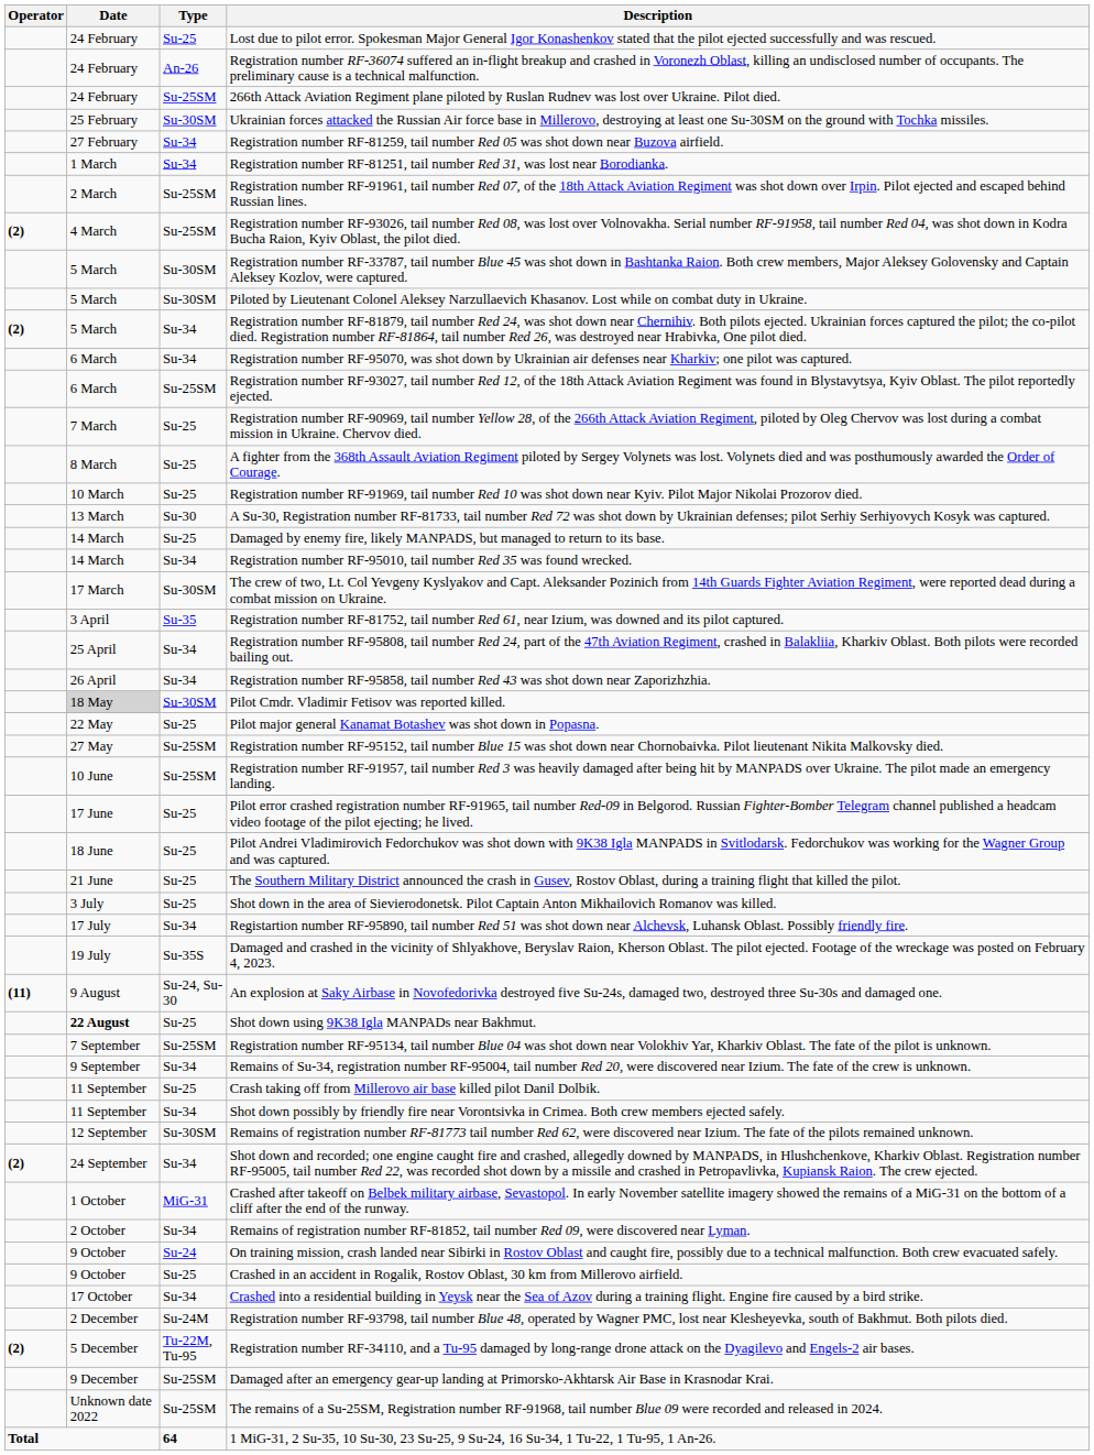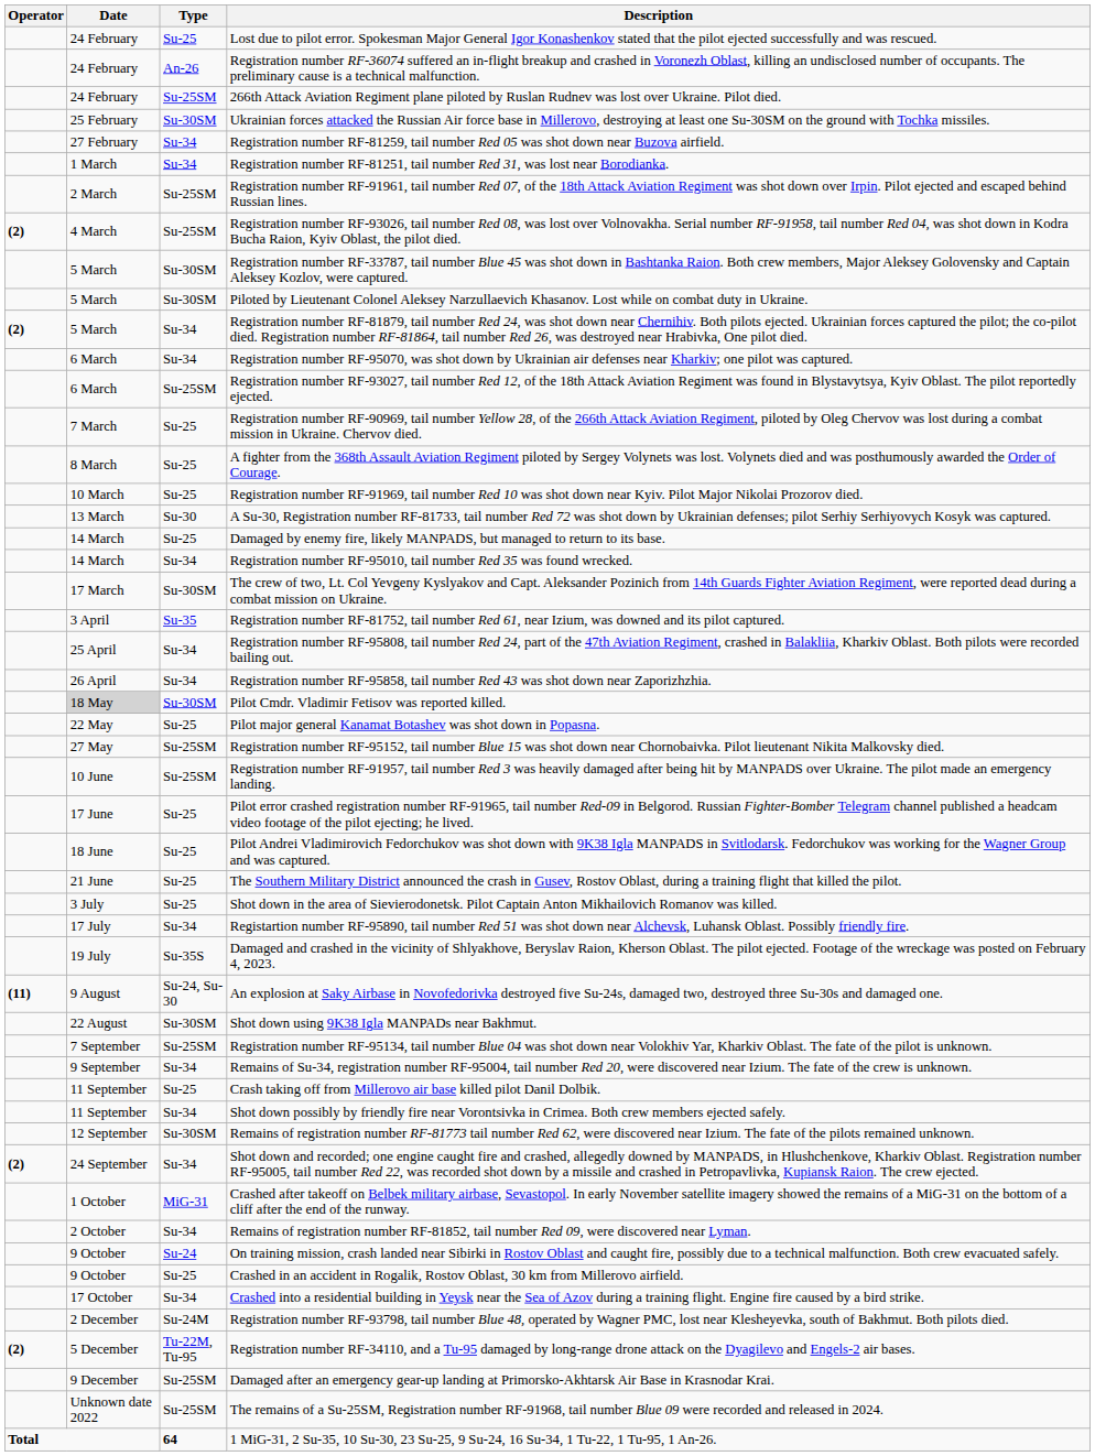 <table class="wikitable">
 <tr>
 <th>Operator</th>
 <th>Date</th>
 <th>Type</th>
 <th>Description</th>
 </tr>
 <tr>
 <td></td>
 <td>24 February</td>
 <td><a href='#'>Su-25</a></td>
 <td>Lost due to pilot error. Spokesman Major General <a href='#'>Igor Konashenkov</a> stated that the pilot ejected successfully and was rescued.</td>
 </tr>
 <tr>
 <td></td>
 <td>24 February</td>
 <td><a href='#'>An-26</a></td>
 <td>Registration number <em>RF-36074</em> suffered an in-flight breakup and crashed in <a href='#'>Voronezh Oblast</a>, killing an undisclosed number of occupants. The preliminary cause is a technical malfunction.</td>
 </tr>
 <tr>
 <td></td>
 <td>24 February</td>
 <td><a href='#'>Su-25SM</a></td>
 <td>266th Attack Aviation Regiment plane piloted by Ruslan Rudnev was lost over Ukraine. Pilot died.</td>
 </tr>
 <tr>
 <td></td>
 <td>25 February</td>
 <td><a href='#'>Su-30SM</a></td>
 <td>Ukrainian forces <a href='#'>attacked</a> the Russian Air force base in <a href='#'>Millerovo</a>, destroying at least one Su-30SM on the ground with <a href='#'>Tochka</a> missiles.</td>
 </tr>
 <tr>
 <td></td>
 <td>27 February</td>
 <td><a href='#'>Su-34</a></td>
 <td>Registration number RF-81259, tail number <em>Red 05</em> was shot down near <a href='#'>Buzova</a> airfield.</td>
 </tr>
 <tr>
 <td></td>
 <td>1 March</td>
 <td><a href='#'>Su-34</a></td>
 <td>Registration number RF-81251, tail number <em>Red 31</em>, was lost near <a href='#'>Borodianka</a>.</td>
 </tr>
 <tr>
 <td></td>
 <td>2 March</td>
 <td>Su-25SM</td>
 <td>Registration number RF-91961, tail number <em>Red 07</em>, of the <a href='#'>18th Attack Aviation Regiment</a> was shot down over <a href='#'>Irpin</a>. Pilot ejected and escaped behind Russian lines.</td>
 </tr>
 <tr>
 <td> <strong>(2)</strong></td>
 <td>4 March</td>
 <td>Su-25SM</td>
 <td>Registration number RF-93026, tail number <em>Red 08</em>, was lost over Volnovakha. Serial number <em>RF-91958</em>, tail number <em>Red 04,</em> was shot down in Kodra Bucha Raion, Kyiv Oblast, the pilot died.</td>
 </tr>
 <tr>
 <td></td>
 <td>5 March</td>
 <td>Su-30SM</td>
 <td>Registration number RF-33787, tail number <em>Blue 45</em> was shot down in <a href='#'>Bashtanka Raion</a>. Both crew members, Major Aleksey Golovensky and Captain Aleksey Kozlov, were captured.</td>
 </tr>
 <tr>
 <td></td>
 <td>5 March</td>
 <td>Su-30SM</td>
 <td>Piloted by Lieutenant Colonel Aleksey Narzullaevich Khasanov. Lost while on combat duty in Ukraine.</td>
 </tr>
 <tr>
 <td> <strong>(2)</strong></td>
 <td>5 March</td>
 <td>Su-34</td>
 <td>Registration number RF-81879, tail number <em>Red 24</em>, was shot down near <a href='#'>Chernihiv</a>. Both pilots ejected. Ukrainian forces captured the pilot; the co-pilot died. Registration number <em>RF-81864</em>, tail number <em>Red 26</em>, was destroyed near Hrabivka, One pilot died.</td>
 </tr>
 <tr>
 <td></td>
 <td>6 March</td>
 <td>Su-34</td>
 <td>Registration number RF-95070, was shot down by Ukrainian air defenses near <a href='#'>Kharkiv</a>; one pilot was captured.</td>
 </tr>
 <tr>
 <td></td>
 <td>6 March</td>
 <td>Su-25SM</td>
 <td>Registration number RF-93027, tail number <em>Red 12</em>, of the 18th Attack Aviation Regiment was found in Blystavytsya, Kyiv Oblast. The pilot reportedly ejected.</td>
 </tr>
 <tr>
 <td></td>
 <td>7 March</td>
 <td>Su-25</td>
 <td>Registration number RF-90969, tail number <em>Yellow 28</em>, of the <a href='#'>266th Attack Aviation Regiment</a>, piloted by Oleg Chervov was lost during a combat mission in Ukraine. Chervov died.</td>
 </tr>
 <tr>
 <td></td>
 <td>8 March</td>
 <td>Su-25</td>
 <td>A fighter from the <a href='#'>368th Assault Aviation Regiment</a> piloted by Sergey Volynets was lost. Volynets died and was posthumously awarded the <a href='#'>Order of Courage</a>.</td>
 </tr>
 <tr>
 <td></td>
 <td>10 March</td>
 <td>Su-25</td>
 <td>Registration number RF-91969, tail number <em>Red 10</em> was shot down near Kyiv. Pilot Major Nikolai Prozorov died.</td>
 </tr>
 <tr>
 <td></td>
 <td>13 March</td>
 <td>Su-30</td>
 <td>A Su-30, Registration number RF-81733, tail number <em>Red 72</em> was shot down by Ukrainian defenses; pilot Serhiy Serhiyovych Kosyk was captured.</td>
 </tr>
 <tr>
 <td></td>
 <td>14 March</td>
 <td>Su-25</td>
 <td>Damaged by enemy fire, likely MANPADS, but managed to return to its base.</td>
 </tr>
 <tr>
 <td></td>
 <td>14 March</td>
 <td>Su-34</td>
 <td>Registration number RF-95010, tail number <em>Red 35</em> was found wrecked.</td>
 </tr>
 <tr>
 <td></td>
 <td>17 March</td>
 <td>Su-30SM</td>
 <td>The crew of two, Lt. Col Yevgeny Kyslyakov and Capt. Aleksander Pozinich from <a href='#'>14th Guards Fighter Aviation Regiment</a>, were reported dead during a combat mission on Ukraine.</td>
 </tr>
 <tr>
 <td></td>
 <td>3 April</td>
 <td><a href='#'>Su-35</a></td>
 <td>Registration number RF-81752, tail number <em>Red 61</em>, near Izium, was downed and its pilot captured.</td>
 </tr>
 <tr>
 <td></td>
 <td>25 April</td>
 <td>Su-34</td>
 <td>Registration number RF-95808, tail number <em>Red 24</em>, part of the <a href='#'>47th Aviation Regiment</a>, crashed in <a href='#'>Balakliia</a>, Kharkiv Oblast. Both pilots were recorded bailing out.</td>
 </tr>
 <tr>
 <td></td>
 <td>26 April</td>
 <td>Su-34</td>
 <td>Registration number RF-95858, tail number <em>Red 43</em> was shot down near Zaporizhzhia.</td>
 </tr>
 <tr>
 <td></td>
 <td style="background: lightgrey;">18 May</td>
 <td><a href='#'>Su-30SM</a></td>
 <td>Pilot Cmdr. Vladimir Fetisov was reported killed.</td>
 </tr>
 <tr>
 <td></td>
 <td>22 May</td>
 <td>Su-25</td>
 <td>Pilot major general <a href='#'>Kanamat Botashev</a> was shot down in <a href='#'>Popasna</a>.</td>
 </tr>
 <tr>
 <td></td>
 <td>27 May</td>
 <td>Su-25SM</td>
 <td>Registration number RF-95152, tail number <em>Blue 15</em> was shot down near Chornobaivka. Pilot lieutenant Nikita Malkovsky died.</td>
 </tr>
 <tr>
 <td></td>
 <td>10 June</td>
 <td>Su-25SM</td>
 <td>Registration number RF-91957, tail number <em>Red 3</em> was heavily damaged after being hit by MANPADS over Ukraine. The pilot made an emergency landing.</td>
 </tr>
 <tr>
 <td></td>
 <td>17 June</td>
 <td>Su-25</td>
 <td>Pilot error crashed registration number RF-91965, tail number <em>Red-09</em> in Belgorod. Russian <em>Fighter-Bomber</em> <a href='#'>Telegram</a> channel published a headcam video footage of the pilot ejecting; he lived.</td>
 </tr>
 <tr>
 <td></td>
 <td>18 June</td>
 <td>Su-25</td>
 <td>Pilot Andrei Vladimirovich Fedorchukov was shot down with <a href='#'>9K38 Igla</a> MANPADS in <a href='#'>Svitlodarsk</a>. Fedorchukov was working for the <a href='#'>Wagner Group</a> and was captured.</td>
 </tr>
 <tr>
 <td></td>
 <td>21 June</td>
 <td>Su-25</td>
 <td>The <a href='#'>Southern Military District</a> announced the crash in <a href='#'>Gusev</a>, Rostov Oblast, during a training flight that killed the pilot.</td>
 </tr>
 <tr>
 <td></td>
 <td>3 July</td>
 <td>Su-25</td>
 <td>Shot down in the area of Sievierodonetsk. Pilot Captain Anton Mikhailovich Romanov was killed.</td>
 </tr>
 <tr>
 <td></td>
 <td>17 July</td>
 <td>Su-34</td>
 <td>Registartion number RF-95890, tail number <em>Red 51</em> was shot down near <a href='#'>Alchevsk</a>, Luhansk Oblast. Possibly <a href='#'>friendly fire</a>.</td>
 </tr>
 <tr>
 <td></td>
 <td>19 July</td>
 <td>Su-35S</td>
 <td>Damaged and crashed in the vicinity of Shlyakhove, Beryslav Raion, Kherson Oblast. The pilot ejected. Footage of the wreckage was posted on February 4, 2023.</td>
 </tr>
 <tr>
 <td> <strong>(11)</strong></td>
 <td>9 August</td>
 <td>Su-24, Su-30</td>
 <td>An explosion at <a href='#'>Saky Airbase</a> in <a href='#'>Novofedorivka</a> destroyed five Su-24s, damaged two, destroyed three Su-30s and damaged one.</td>
 </tr>
 <tr>
 <td></td>
-<td><strong>22 August</strong></td>
-<td>Su-25</td>
+<td>22 August</td>
+<td>Su-30SM</td>
 <td>Shot down using <a href='#'>9K38 Igla</a> MANPADs near Bakhmut.</td>
 </tr>
 <tr>
 <td></td>
 <td>7 September</td>
 <td>Su-25SM</td>
 <td>Registration number RF-95134, tail number <em>Blue 04</em> was shot down near Volokhiv Yar, Kharkiv Oblast. The fate of the pilot is unknown.</td>
 </tr>
 <tr>
 <td></td>
 <td>9 September</td>
 <td>Su-34</td>
 <td>Remains of Su-34, registration number RF-95004, tail number <em>Red 20</em>, were discovered near Izium. The fate of the crew is unknown.</td>
 </tr>
 <tr>
 <td></td>
 <td>11 September</td>
 <td>Su-25</td>
 <td>Crash taking off from <a href='#'>Millerovo air base</a> killed pilot Danil Dolbik.</td>
 </tr>
 <tr>
 <td></td>
 <td>11 September</td>
 <td>Su-34</td>
 <td>Shot down possibly by friendly fire near Vorontsivka in Crimea. Both crew members ejected safely.</td>
 </tr>
 <tr>
 <td></td>
 <td>12 September</td>
 <td>Su-30SM</td>
 <td>Remains of registration number <em>RF-81773</em> tail number <em>Red 62</em>, were discovered near Izium. The fate of the pilots remained unknown.</td>
 </tr>
 <tr>
 <td> <strong>(2)</strong></td>
 <td>24 September</td>
 <td>Su-34</td>
 <td>Shot down and recorded; one engine caught fire and crashed, allegedly downed by MANPADS, in Hlushchenkove, Kharkiv Oblast. Registration number RF-95005, tail number <em>Red 22</em>, was recorded shot down by a missile and crashed in Petropavlivka, <a href='#'>Kupiansk Raion</a>. The crew ejected.</td>
 </tr>
 <tr>
 <td></td>
 <td>1 October</td>
 <td><a href='#'>MiG-31</a></td>
 <td>Crashed after takeoff on <a href='#'>Belbek military airbase</a>, <a href='#'>Sevastopol</a>. In early November satellite imagery showed the remains of a MiG-31 on the bottom of a cliff after the end of the runway.</td>
 </tr>
 <tr>
 <td></td>
 <td>2 October</td>
 <td>Su-34</td>
 <td>Remains of registration number RF-81852, tail number <em>Red 09</em>, were discovered near <a href='#'>Lyman</a>.</td>
 </tr>
 <tr>
 <td></td>
 <td>9 October</td>
 <td><a href='#'>Su-24</a></td>
 <td>On training mission, crash landed near Sibirki in <a href='#'>Rostov Oblast</a> and caught fire, possibly due to a technical malfunction. Both crew evacuated safely.</td>
 </tr>
 <tr>
 <td></td>
 <td>9 October</td>
 <td>Su-25</td>
 <td>Crashed in an accident in Rogalik, Rostov Oblast, 30 km from Millerovo airfield.</td>
 </tr>
 <tr>
 <td></td>
 <td>17 October</td>
 <td>Su-34</td>
 <td><a href='#'>Crashed</a> into a residential building in <a href='#'>Yeysk</a> near the <a href='#'>Sea of Azov</a> during a training flight. Engine fire caused by a bird strike.</td>
 </tr>
 <tr>
 <td></td>
 <td>2 December</td>
 <td>Su-24M</td>
 <td>Registration number RF-93798, tail number <em>Blue 48,</em> operated by Wagner PMC, lost near Klesheyevka, south of Bakhmut. Both pilots died.</td>
 </tr>
 <tr>
 <td> <strong>(2)</strong></td>
 <td>5 December</td>
 <td><a href='#'>Tu-22M</a>, Tu-95</td>
 <td>Registration number RF-34110, and a <a href='#'>Tu-95</a> damaged by long-range drone attack on the <a href='#'>Dyagilevo</a> and <a href='#'>Engels-2</a> air bases.</td>
 </tr>
 <tr>
 <td></td>
 <td>9 December</td>
 <td>Su-25SM</td>
 <td>Damaged after an emergency gear-up landing at Primorsko-Akhtarsk Air Base in Krasnodar Krai.</td>
 </tr>
 <tr>
 <td></td>
 <td>Unknown date 2022</td>
 <td>Su-25SM</td>
 <td>The remains of a Su-25SM, Registration number RF-91968, tail number <em>Blue 09</em> were recorded and released in 2024.</td>
 </tr>
 <tr>
 <td colspan="2"><strong>Total</strong></td>
 <td><strong>64</strong></td>
 <td>1 MiG-31, 2 Su-35, 10 Su-30, 23 Su-25, 9 Su-24, 16 Su-34, 1 Tu-22, 1 Tu-95, 1 An-26.</td>
 </tr>
 </table>
